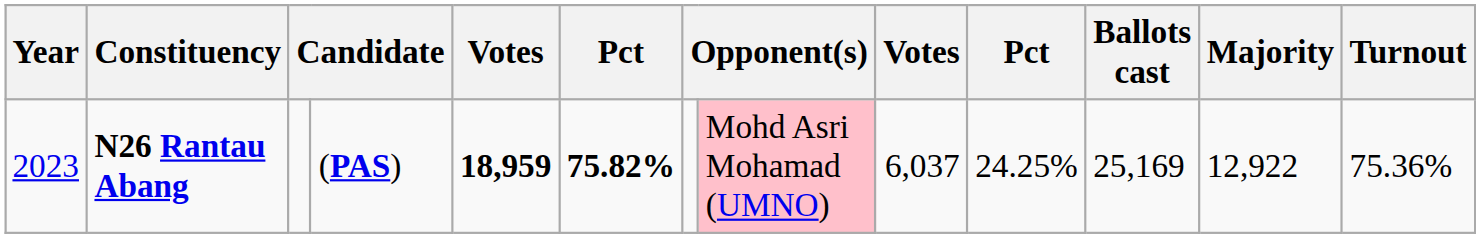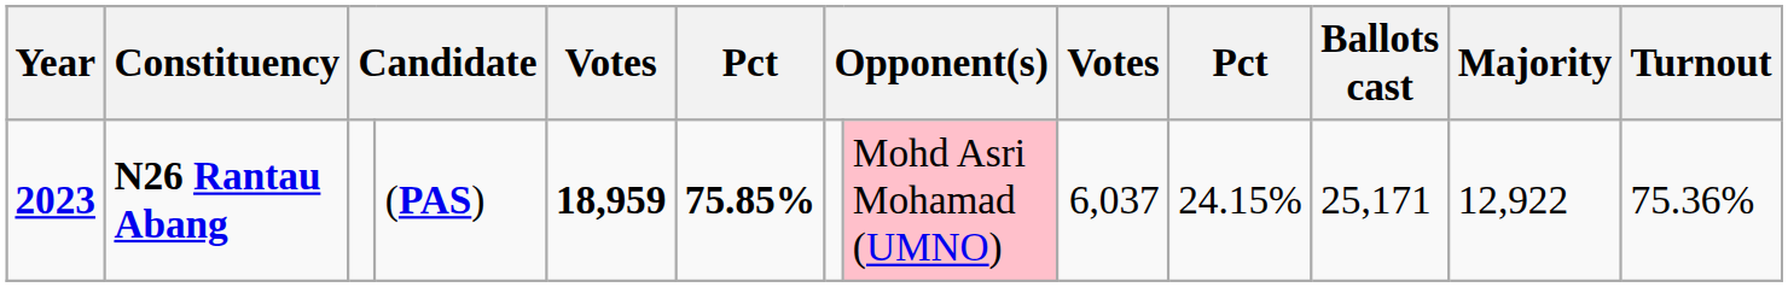 <table class="wikitable" style="margin:0.5em ; font-size:95%">
 <tr>
 <th>Year</th>
 <th>Constituency</th>
 <th colspan=2>Candidate</th>
 <th>Votes</th>
 <th>Pct</th>
 <th colspan=2>Opponent(s)</th>
 <th>Votes</th>
 <th>Pct</th>
 <th>Ballots cast</th>
 <th>Majority</th>
 <th>Turnout</th>
 </tr>
 <tr>
-<td><a href='#'>2023</a></td>
+<td><strong><a href='#'>2023</a></strong></td>
 <td><strong>N26 <a href='#'>Rantau Abang</a></strong></td>
 <td></td>
 <td> (<a href='#'><strong>PAS</strong></a>)</td>
 <td align=right><strong>18,959</strong></td>
-<td><strong>75.82%</strong></td>
+<td><strong>75.85%</strong></td>
 <td></td>
 <td style="background: pink;">Mohd Asri Mohamad (<a href='#'>UMNO</a>)</td>
 <td align=right>6,037</td>
-<td>24.25%</td>
-<td>25,169</td>
+<td>24.15%</td>
+<td>25,171</td>
 <td>12,922</td>
 <td>75.36%</td>
 </tr>
 </table>
